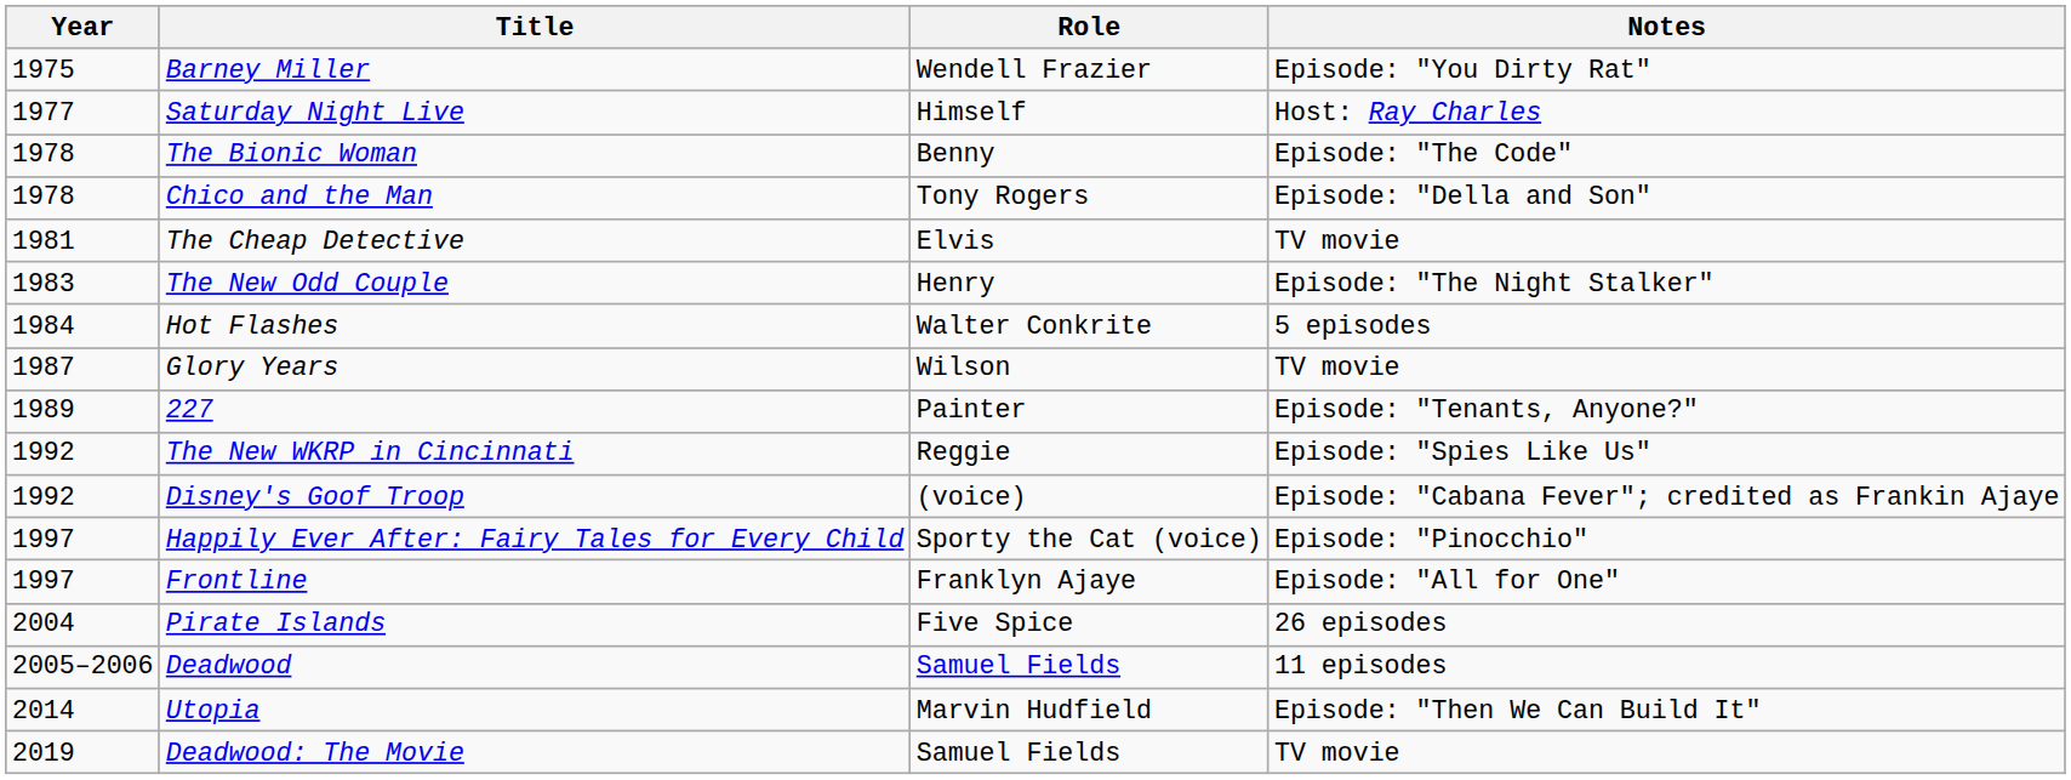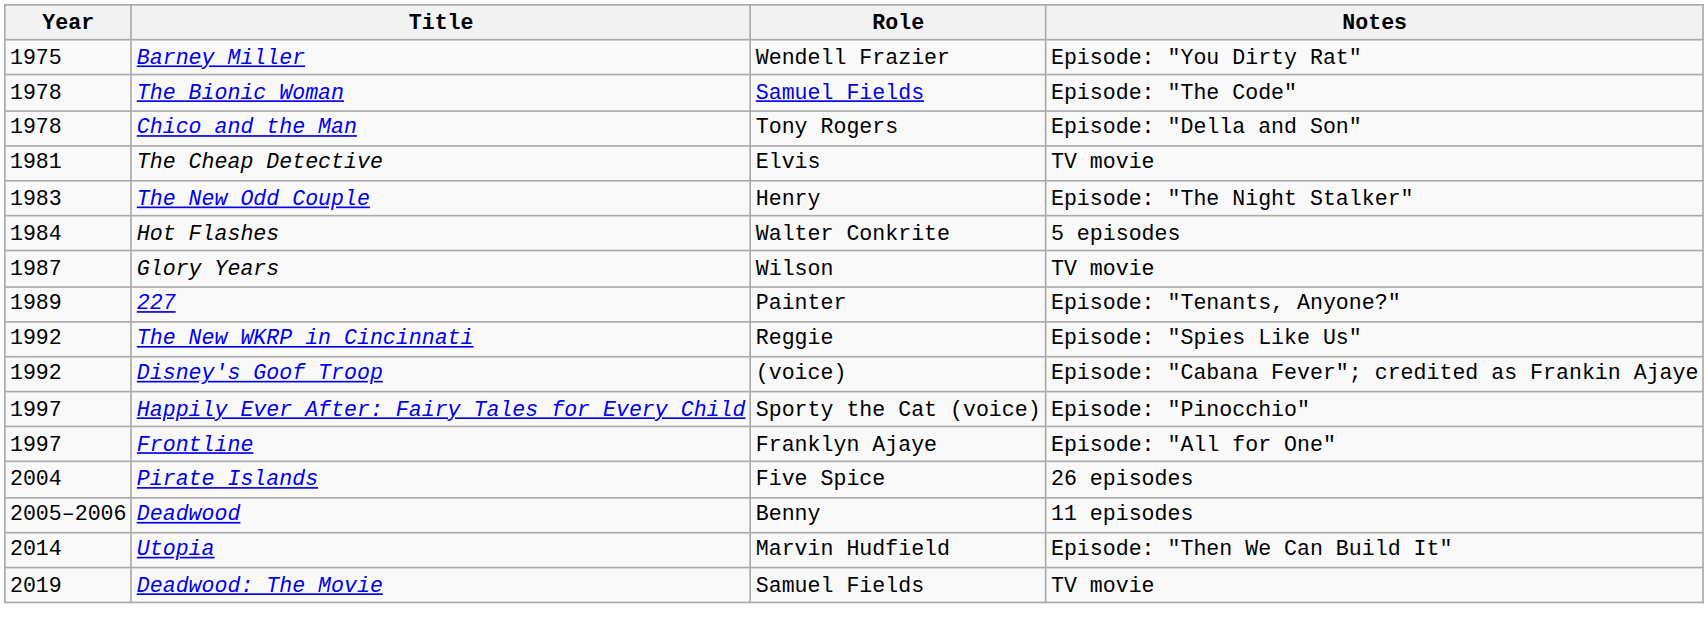 <table class="wikitable sortable">
 <tr>
 <th>Year</th>
 <th>Title</th>
 <th>Role</th>
 <th>Notes</th>
 </tr>
 <tr>
 <td>1975</td>
 <td><em><a href='#'>Barney Miller</a></em></td>
 <td>Wendell Frazier</td>
 <td>Episode: "You Dirty Rat"</td>
 </tr>
 <tr>
-<td>1977</td>
-<td><em><a href='#'>Saturday Night Live</a></em></td>
-<td>Himself</td>
-<td>Host: <em><a href='#'>Ray Charles</a></em></td>
-</tr>
-<tr>
 <td>1978</td>
 <td><em><a href='#'>The Bionic Woman</a></em></td>
-<td>Benny</td>
+<td><a href='#'>Samuel Fields</a></td>
 <td>Episode: "The Code"</td>
 </tr>
 <tr>
 <td>1978</td>
 <td><em><a href='#'>Chico and the Man</a></em></td>
 <td>Tony Rogers</td>
 <td>Episode: "Della and Son"</td>
 </tr>
 <tr>
 <td>1981</td>
 <td><em>The Cheap Detective</em></td>
 <td>Elvis</td>
 <td>TV movie</td>
 </tr>
 <tr>
 <td>1983</td>
 <td><em><a href='#'>The New Odd Couple</a></em></td>
 <td>Henry</td>
 <td>Episode: "The Night Stalker"</td>
 </tr>
 <tr>
 <td>1984</td>
 <td><em>Hot Flashes</em></td>
 <td>Walter Conkrite</td>
 <td>5 episodes</td>
 </tr>
 <tr>
 <td>1987</td>
 <td><em>Glory Years</em></td>
 <td>Wilson</td>
 <td>TV movie</td>
 </tr>
 <tr>
 <td>1989</td>
 <td><em><a href='#'>227</a></em></td>
 <td>Painter</td>
 <td>Episode: "Tenants, Anyone?"</td>
 </tr>
 <tr>
 <td>1992</td>
 <td><em><a href='#'>The New WKRP in Cincinnati</a></em></td>
 <td>Reggie</td>
 <td>Episode: "Spies Like Us"</td>
 </tr>
 <tr>
 <td>1992</td>
 <td><em><a href='#'>Disney's Goof Troop</a></em></td>
 <td>(voice)</td>
 <td>Episode: "Cabana Fever"; credited as Frankin Ajaye</td>
 </tr>
 <tr>
 <td>1997</td>
 <td><em><a href='#'>Happily Ever After: Fairy Tales for Every Child</a></em></td>
 <td>Sporty the Cat (voice)</td>
 <td>Episode: "Pinocchio"</td>
 </tr>
 <tr>
 <td>1997</td>
 <td><em><a href='#'>Frontline</a></em></td>
 <td>Franklyn Ajaye</td>
 <td>Episode: "All for One"</td>
 </tr>
 <tr>
 <td>2004</td>
 <td><em><a href='#'>Pirate Islands</a></em></td>
 <td>Five Spice</td>
 <td>26 episodes</td>
 </tr>
 <tr>
 <td>2005–2006</td>
 <td><em><a href='#'>Deadwood</a></em></td>
-<td><a href='#'>Samuel Fields</a></td>
+<td>Benny</td>
 <td>11 episodes</td>
 </tr>
 <tr>
 <td>2014</td>
 <td><em><a href='#'>Utopia</a></em></td>
 <td>Marvin Hudfield</td>
 <td>Episode: "Then We Can Build It"</td>
 </tr>
 <tr>
 <td>2019</td>
 <td><em><a href='#'>Deadwood: The Movie</a></em></td>
 <td>Samuel Fields</td>
 <td>TV movie</td>
 </tr>
 </table>
